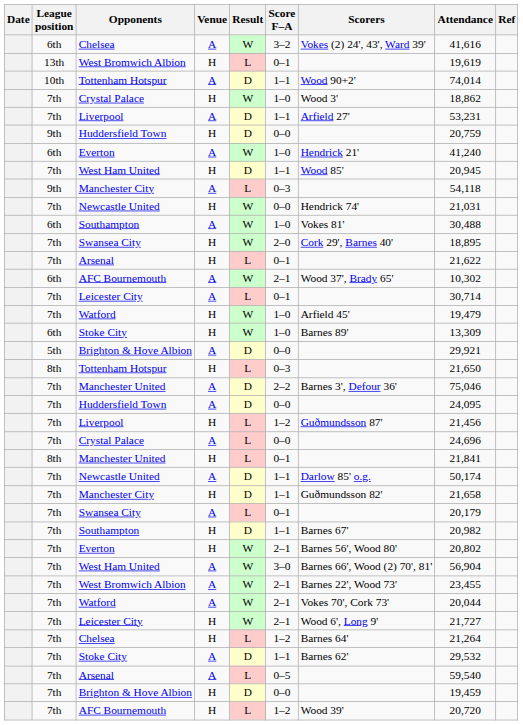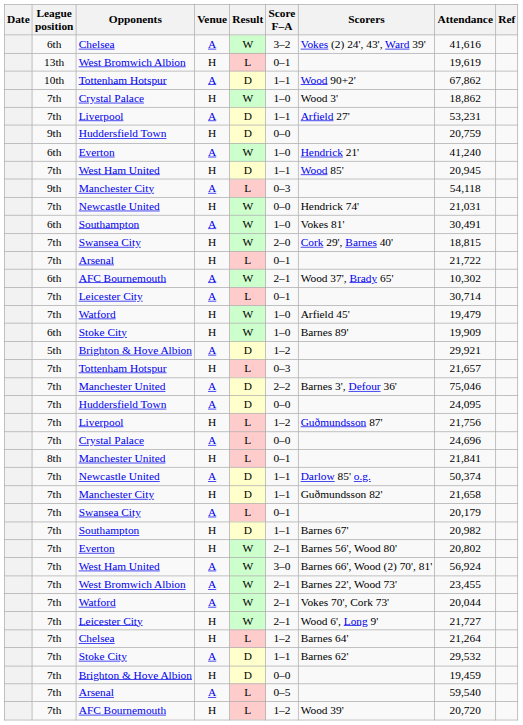 <table class="wikitable plainrowheaders sortable" style="text-align:center">
 <tr>
 <th scope="col">Date</th>
 <th scope="col">League<br>position</th>
 <th scope="col">Opponents</th>
 <th scope="col">Venue</th>
 <th scope="col">Result</th>
 <th scope="col">Score<br>F–A</th>
 <th scope="col" class="unsortable">Scorers</th>
 <th scope="col">Attendance</th>
 <th scope="col" class="unsortable">Ref</th>
 </tr>
 <tr>
 <th scope="row"></th>
 <td>6th</td>
 <td align="left"><a href='#'>Chelsea</a></td>
 <td><a href='#'>A</a></td>
 <td bgcolor="ccffcc">W</td>
 <td>3–2</td>
 <td align="left"><a href='#'>Vokes</a> (2) 24', 43', <a href='#'>Ward</a> 39'</td>
 <td>41,616</td>
 <td></td>
 </tr>
 <tr>
 <th scope="row"></th>
 <td>13th</td>
 <td align="left"><a href='#'>West Bromwich Albion</a></td>
 <td>H</td>
 <td bgcolor="#ffcccc">L</td>
 <td>0–1</td>
 <td></td>
 <td>19,619</td>
 <td></td>
 </tr>
 <tr>
 <th scope="row"></th>
 <td>10th</td>
 <td align="left"><a href='#'>Tottenham Hotspur</a></td>
 <td><a href='#'>A</a></td>
 <td bgcolor="#ffffcc">D</td>
 <td>1–1</td>
 <td align="left"><a href='#'>Wood</a> 90+2'</td>
-<td>74,014</td>
+<td>67,862</td>
 <td></td>
 </tr>
 <tr>
 <th scope="row"></th>
 <td>7th</td>
 <td align="left"><a href='#'>Crystal Palace</a></td>
 <td>H</td>
 <td bgcolor="#ccffcc">W</td>
 <td>1–0</td>
 <td align="left">Wood 3'</td>
 <td>18,862</td>
 <td></td>
 </tr>
 <tr>
 <th scope="row"></th>
 <td>7th</td>
 <td align="left"><a href='#'>Liverpool</a></td>
 <td><a href='#'>A</a></td>
 <td bgcolor="#ffffcc">D</td>
 <td>1–1</td>
 <td align="left"><a href='#'>Arfield</a> 27'</td>
 <td>53,231</td>
 <td></td>
 </tr>
 <tr>
 <th scope="row"></th>
 <td>9th</td>
 <td align="left"><a href='#'>Huddersfield Town</a></td>
 <td>H</td>
 <td bgcolor="#ffffcc">D</td>
 <td>0–0</td>
 <td align="left"></td>
 <td>20,759</td>
 <td></td>
 </tr>
 <tr>
 <th scope="row"></th>
 <td>6th</td>
 <td align="left"><a href='#'>Everton</a></td>
 <td><a href='#'>A</a></td>
 <td bgcolor="#ccffcc">W</td>
 <td>1–0</td>
 <td align="left"><a href='#'>Hendrick</a> 21'</td>
 <td>41,240</td>
 <td></td>
 </tr>
 <tr>
 <th scope="row"></th>
 <td>7th</td>
 <td align="left"><a href='#'>West Ham United</a></td>
 <td>H</td>
 <td bgcolor="#ffffcc">D</td>
 <td>1–1</td>
 <td align="left"><a href='#'>Wood</a> 85'</td>
 <td>20,945</td>
 <td></td>
 </tr>
 <tr>
 <th scope="row"></th>
 <td>9th</td>
 <td align="left"><a href='#'>Manchester City</a></td>
 <td><a href='#'>A</a></td>
 <td bgcolor="#ffcccc">L</td>
 <td>0–3</td>
 <td align="left"></td>
 <td>54,118</td>
 <td></td>
 </tr>
 <tr>
 <th scope="row"></th>
 <td>7th</td>
 <td align="left"><a href='#'>Newcastle United</a></td>
 <td>H</td>
 <td bgcolor="#ccffcc">W</td>
 <td>0–0</td>
 <td align="left">Hendrick 74'</td>
 <td>21,031</td>
 <td></td>
 </tr>
 <tr>
 <th scope="row"></th>
 <td>6th</td>
 <td align="left"><a href='#'>Southampton</a></td>
 <td><a href='#'>A</a></td>
 <td bgcolor="#ccffcc">W</td>
 <td>1–0</td>
 <td align="left">Vokes 81'</td>
-<td>30,488</td>
+<td>30,491</td>
 <td></td>
 </tr>
 <tr>
 <th scope="row"></th>
 <td>7th</td>
 <td align="left"><a href='#'>Swansea City</a></td>
 <td>H</td>
 <td bgcolor="#ccffcc">W</td>
 <td>2–0</td>
 <td align="left"><a href='#'>Cork</a> 29', <a href='#'>Barnes</a> 40'</td>
-<td>18,895</td>
+<td>18,815</td>
 <td></td>
 </tr>
 <tr>
 <th scope="row"></th>
 <td>7th</td>
 <td align="left"><a href='#'>Arsenal</a></td>
 <td>H</td>
 <td bgcolor="#ffcccc">L</td>
 <td>0–1</td>
 <td align="left"></td>
-<td>21,622</td>
+<td>21,722</td>
 <td></td>
 </tr>
 <tr>
 <th scope="row"></th>
 <td>6th</td>
 <td align="left"><a href='#'>AFC Bournemouth</a></td>
 <td><a href='#'>A</a></td>
 <td bgcolor="#ccffcc">W</td>
 <td>2–1</td>
 <td align="left">Wood 37', <a href='#'>Brady</a> 65'</td>
 <td>10,302</td>
 <td></td>
 </tr>
 <tr>
 <th scope="row"></th>
 <td>7th</td>
 <td align="left"><a href='#'>Leicester City</a></td>
 <td><a href='#'>A</a></td>
 <td bgcolor="#ffcccc">L</td>
 <td>0–1</td>
 <td></td>
 <td>30,714</td>
 <td></td>
 </tr>
 <tr>
 <th scope="row"></th>
 <td>7th</td>
 <td align="left"><a href='#'>Watford</a></td>
 <td>H</td>
 <td bgcolor="#ccffcc">W</td>
 <td>1–0</td>
 <td align="left">Arfield 45'</td>
 <td>19,479</td>
 <td></td>
 </tr>
 <tr>
 <th scope="row"></th>
 <td>6th</td>
 <td align="left"><a href='#'>Stoke City</a></td>
 <td>H</td>
 <td bgcolor="#ccffcc">W</td>
 <td>1–0</td>
 <td align="left">Barnes 89'</td>
-<td>13,309</td>
+<td>19,909</td>
 <td></td>
 </tr>
 <tr>
 <th scope="row"></th>
 <td>5th</td>
 <td align="left"><a href='#'>Brighton & Hove Albion</a></td>
 <td><a href='#'>A</a></td>
 <td bgcolor="#ffffcc">D</td>
-<td>0–0</td>
+<td>1–2</td>
 <td></td>
 <td>29,921</td>
 <td></td>
 </tr>
 <tr>
 <th scope="row"></th>
-<td>8th</td>
+<td>7th</td>
 <td align="left"><a href='#'>Tottenham Hotspur</a></td>
 <td>H</td>
 <td bgcolor="#ffcccc">L</td>
 <td>0–3</td>
 <td></td>
-<td>21,650</td>
+<td>21,657</td>
 <td></td>
 </tr>
 <tr>
 <th scope="row"></th>
 <td>7th</td>
 <td align="left"><a href='#'>Manchester United</a></td>
 <td><a href='#'>A</a></td>
 <td bgcolor="#ffffcc">D</td>
 <td>2–2</td>
 <td align="left">Barnes 3', <a href='#'>Defour</a> 36'</td>
 <td>75,046</td>
 <td></td>
 </tr>
 <tr>
 <th scope="row"></th>
 <td>7th</td>
 <td align="left"><a href='#'>Huddersfield Town</a></td>
 <td><a href='#'>A</a></td>
 <td bgcolor="#ffffcc">D</td>
 <td>0–0</td>
 <td align="left"></td>
 <td>24,095</td>
 <td></td>
 </tr>
 <tr>
 <th scope="row"></th>
 <td>7th</td>
 <td align="left"><a href='#'>Liverpool</a></td>
 <td>H</td>
 <td bgcolor="#ffcccc">L</td>
 <td>1–2</td>
 <td align="left"><a href='#'>Guðmundsson</a> 87'</td>
-<td>21,456</td>
+<td>21,756</td>
 <td></td>
 </tr>
 <tr>
 <th scope="row"></th>
 <td>7th</td>
 <td align="left"><a href='#'>Crystal Palace</a></td>
 <td><a href='#'>A</a></td>
 <td bgcolor="#ffcccc">L</td>
 <td>0–0</td>
 <td align="left"></td>
 <td>24,696</td>
 <td></td>
 </tr>
 <tr>
 <th scope="row"></th>
 <td>8th</td>
 <td align="left"><a href='#'>Manchester United</a></td>
 <td>H</td>
 <td bgcolor="#ffcccc">L</td>
 <td>0–1</td>
 <td align="left"></td>
 <td>21,841</td>
 <td></td>
 </tr>
 <tr>
 <th scope="row"></th>
 <td>7th</td>
 <td align="left"><a href='#'>Newcastle United</a></td>
 <td><a href='#'>A</a></td>
 <td bgcolor="#ffffcc">D</td>
 <td>1–1</td>
 <td align="left"><a href='#'>Darlow</a> 85' <a href='#'>o.g.</a></td>
-<td>50,174</td>
+<td>50,374</td>
 <td></td>
 </tr>
 <tr>
 <th scope="row"></th>
 <td>7th</td>
 <td align="left"><a href='#'>Manchester City</a></td>
 <td>H</td>
 <td bgcolor="#ffffcc">D</td>
 <td>1–1</td>
 <td align="left">Guðmundsson 82'</td>
 <td>21,658</td>
 <td></td>
 </tr>
 <tr>
 <th scope="row"></th>
 <td>7th</td>
 <td align="left"><a href='#'>Swansea City</a></td>
 <td><a href='#'>A</a></td>
 <td bgcolor="#ffcccc">L</td>
 <td>0–1</td>
 <td align="left"></td>
 <td>20,179</td>
 <td></td>
 </tr>
 <tr>
 <th scope="row"></th>
 <td>7th</td>
 <td align="left"><a href='#'>Southampton</a></td>
 <td>H</td>
 <td bgcolor="#ffffcc">D</td>
 <td>1–1</td>
 <td align="left">Barnes 67'</td>
 <td>20,982</td>
 <td></td>
 </tr>
 <tr>
 <th scope="row"></th>
 <td>7th</td>
 <td align="left"><a href='#'>Everton</a></td>
 <td>H</td>
 <td bgcolor="#ccffcc">W</td>
 <td>2–1</td>
 <td align="left">Barnes 56', Wood 80'</td>
 <td>20,802</td>
 <td></td>
 </tr>
 <tr>
 <th scope="row"></th>
 <td>7th</td>
 <td align="left"><a href='#'>West Ham United</a></td>
 <td><a href='#'>A</a></td>
 <td bgcolor="#ccffcc">W</td>
 <td>3–0</td>
 <td align="left">Barnes 66', Wood (2) 70', 81'</td>
-<td>56,904</td>
+<td>56,924</td>
 <td></td>
 </tr>
 <tr>
 <th scope="row"></th>
 <td>7th</td>
 <td align="left"><a href='#'>West Bromwich Albion</a></td>
 <td><a href='#'>A</a></td>
 <td bgcolor="#ccffcc">W</td>
 <td>2–1</td>
 <td align="left">Barnes 22', Wood 73'</td>
 <td>23,455</td>
 <td></td>
 </tr>
 <tr>
 <th scope="row"></th>
 <td>7th</td>
 <td align="left"><a href='#'>Watford</a></td>
 <td><a href='#'>A</a></td>
 <td bgcolor="#ccffcc">W</td>
 <td>2–1</td>
 <td align="left">Vokes 70', Cork 73'</td>
 <td>20,044</td>
 <td></td>
 </tr>
 <tr>
 <th scope="row"></th>
 <td>7th</td>
 <td align="left"><a href='#'>Leicester City</a></td>
 <td>H</td>
 <td bgcolor="#ccffcc">W</td>
 <td>2–1</td>
 <td align="left">Wood 6', <a href='#'>Long</a> 9'</td>
 <td>21,727</td>
 <td></td>
 </tr>
 <tr>
 <th scope="row"></th>
 <td>7th</td>
 <td align="left"><a href='#'>Chelsea</a></td>
 <td>H</td>
 <td bgcolor="#ffcccc">L</td>
 <td>1–2</td>
 <td align="left">Barnes 64'</td>
 <td>21,264</td>
 <td></td>
 </tr>
 <tr>
 <th scope="row"></th>
 <td>7th</td>
 <td align="left"><a href='#'>Stoke City</a></td>
 <td><a href='#'>A</a></td>
 <td bgcolor="#ffffcc">D</td>
 <td>1–1</td>
 <td align="left">Barnes 62'</td>
 <td>29,532</td>
 <td></td>
 </tr>
 <tr>
 <th scope="row"></th>
 <td>7th</td>
+<td align="left"><a href='#'>Brighton & Hove Albion</a></td>
+<td>H</td>
+<td bgcolor="#ffffcc">D</td>
+<td>0–0</td>
+<td align="left"></td>
+<td>19,459</td>
+<td></td>
+</tr>
+<tr>
+<th scope="row"></th>
+<td>7th</td>
 <td align="left"><a href='#'>Arsenal</a></td>
 <td><a href='#'>A</a></td>
 <td bgcolor="#ffcccc">L</td>
 <td>0–5</td>
 <td align="left"></td>
 <td>59,540</td>
-<td></td>
-</tr>
-<tr>
-<th scope="row"></th>
-<td>7th</td>
-<td align="left"><a href='#'>Brighton & Hove Albion</a></td>
-<td>H</td>
-<td bgcolor="#ffffcc">D</td>
-<td>0–0</td>
-<td align="left"></td>
-<td>19,459</td>
 <td></td>
 </tr>
 <tr>
 <th scope="row"></th>
 <td>7th</td>
 <td align="left"><a href='#'>AFC Bournemouth</a></td>
 <td>H</td>
 <td bgcolor="#ffcccc">L</td>
 <td>1–2</td>
 <td align="left">Wood 39'</td>
 <td>20,720</td>
 <td></td>
 </tr>
 </table>
